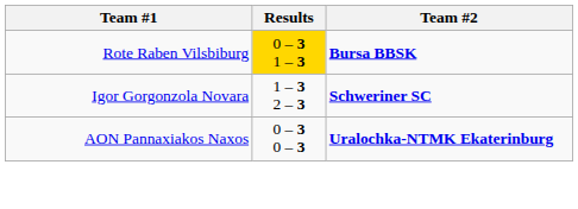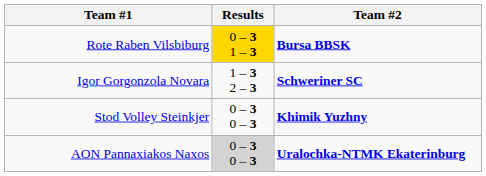 <table class="wikitable" style="border-collapse: collapse;">
 <tr>
 <th align="right" width="240">Team #1</th>
 <th>  Results  </th>
 <th align="left" width="240">Team #2</th>
 </tr>
 <tr>
 <td align="right"><a href='#'>Rote Raben Vilsbiburg</a> </td>
 <td align="center" style="background: gold;">0 – <strong>3</strong> <br> 1 – <strong>3</strong></td>
 <td> <strong><a href='#'>Bursa BBSK</a></strong></td>
 </tr>
 <tr>
 <td align="right"><a href='#'>Igor Gorgonzola Novara</a> </td>
 <td align="center">1 – <strong>3</strong> <br> 2 – <strong>3</strong></td>
 <td> <strong><a href='#'>Schweriner SC</a></strong></td>
 </tr>
 <tr>
+<td align="right"><a href='#'>Stod Volley Steinkjer</a> </td>
+<td align="center">0 – <strong>3</strong> <br> 0 – <strong>3</strong></td>
+<td> <strong><a href='#'>Khimik Yuzhny</a></strong></td>
+</tr>
+<tr>
 <td align="right"><a href='#'>AON Pannaxiakos Naxos</a> </td>
-<td align="center">0 – <strong>3</strong> <br> 0 – <strong>3</strong></td>
+<td align="center" style="background: lightgrey;">0 – <strong>3</strong> <br> 0 – <strong>3</strong></td>
 <td> <strong><a href='#'>Uralochka-NTMK Ekaterinburg</a></strong></td>
 </tr>
 </table>
